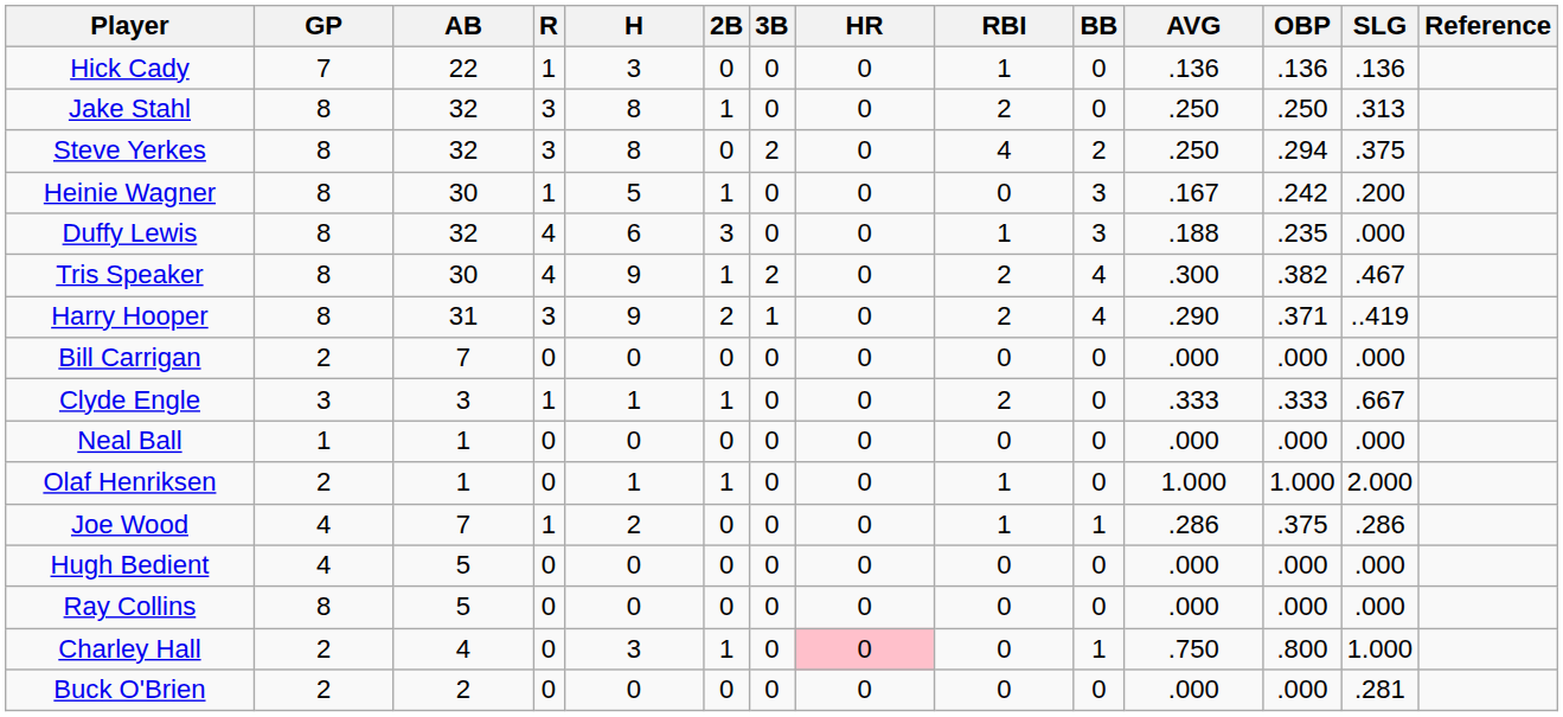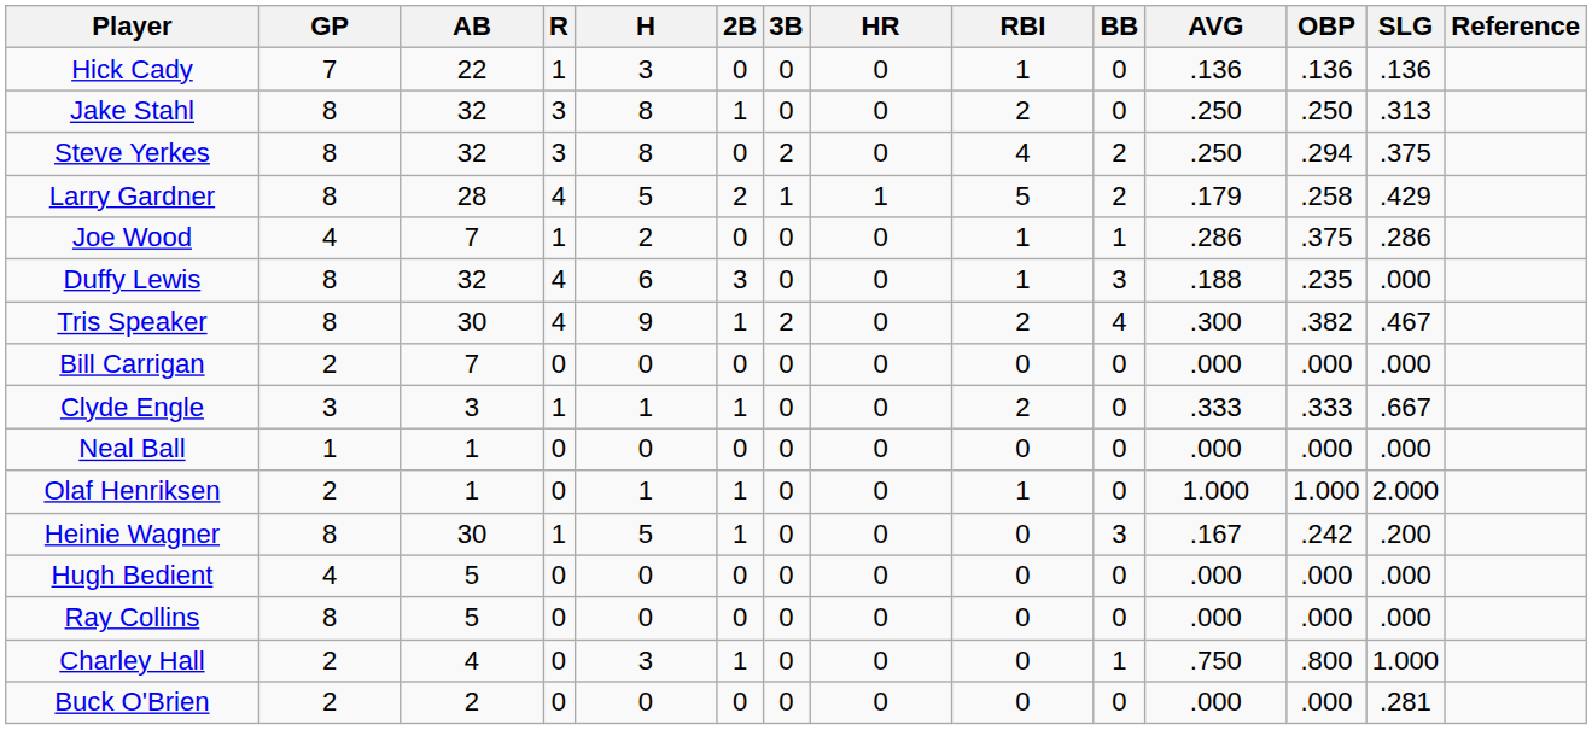 <table class="wikitable sortable" style="text-align:center">
 <tr>
 <th width="16%">Player</th>
 <th width="9%">GP</th>
 <th width="9%">AB</th>
 <th>R</th>
 <th width="9%">H</th>
 <th>2B</th>
 <th>3B</th>
 <th width="9%">HR</th>
 <th width="9%">RBI</th>
 <th>BB</th>
 <th width="9%">AVG</th>
 <th>OBP</th>
 <th>SLG</th>
 <th>Reference</th>
 </tr>
 <tr>
 <td><a href='#'>Hick Cady</a></td>
 <td>7</td>
 <td>22</td>
 <td>1</td>
 <td>3</td>
 <td>0</td>
 <td>0</td>
 <td>0</td>
 <td>1</td>
 <td>0</td>
 <td>.136</td>
 <td>.136</td>
 <td>.136</td>
 <td></td>
 </tr>
 <tr>
 <td><a href='#'>Jake Stahl</a></td>
 <td>8</td>
 <td>32</td>
 <td>3</td>
 <td>8</td>
 <td>1</td>
 <td>0</td>
 <td>0</td>
 <td>2</td>
 <td>0</td>
 <td>.250</td>
 <td>.250</td>
 <td>.313</td>
 <td></td>
 </tr>
 <tr>
 <td><a href='#'>Steve Yerkes</a></td>
 <td>8</td>
 <td>32</td>
 <td>3</td>
 <td>8</td>
 <td>0</td>
 <td>2</td>
 <td>0</td>
 <td>4</td>
 <td>2</td>
 <td>.250</td>
 <td>.294</td>
 <td>.375</td>
 <td></td>
 </tr>
 <tr>
-<td><a href='#'>Heinie Wagner</a></td>
+<td><a href='#'>Larry Gardner</a></td>
 <td>8</td>
-<td>30</td>
+<td>28</td>
+<td>4</td>
+<td>5</td>
+<td>2</td>
+<td>1</td>
 <td>1</td>
 <td>5</td>
+<td>2</td>
+<td>.179</td>
+<td>.258</td>
+<td>.429</td>
+<td></td>
+</tr>
+<tr>
+<td><a href='#'>Joe Wood</a></td>
+<td>4</td>
+<td>7</td>
 <td>1</td>
+<td>2</td>
 <td>0</td>
 <td>0</td>
 <td>0</td>
-<td>3</td>
-<td>.167</td>
-<td>.242</td>
-<td>.200</td>
+<td>1</td>
+<td>1</td>
+<td>.286</td>
+<td>.375</td>
+<td>.286</td>
 <td></td>
 </tr>
 <tr>
 <td><a href='#'>Duffy Lewis</a></td>
 <td>8</td>
 <td>32</td>
 <td>4</td>
 <td>6</td>
 <td>3</td>
 <td>0</td>
 <td>0</td>
 <td>1</td>
 <td>3</td>
 <td>.188</td>
 <td>.235</td>
 <td>.000</td>
 <td></td>
 </tr>
 <tr>
 <td><a href='#'>Tris Speaker</a></td>
 <td>8</td>
 <td>30</td>
 <td>4</td>
 <td>9</td>
 <td>1</td>
 <td>2</td>
 <td>0</td>
 <td>2</td>
 <td>4</td>
 <td>.300</td>
 <td>.382</td>
 <td>.467</td>
-<td></td>
-</tr>
-<tr>
-<td><a href='#'>Harry Hooper</a></td>
-<td>8</td>
-<td>31</td>
-<td>3</td>
-<td>9</td>
-<td>2</td>
-<td>1</td>
-<td>0</td>
-<td>2</td>
-<td>4</td>
-<td>.290</td>
-<td>.371</td>
-<td>..419</td>
 <td></td>
 </tr>
 <tr>
 <td><a href='#'>Bill Carrigan</a></td>
 <td>2</td>
 <td>7</td>
 <td>0</td>
 <td>0</td>
 <td>0</td>
 <td>0</td>
 <td>0</td>
 <td>0</td>
 <td>0</td>
 <td>.000</td>
 <td>.000</td>
 <td>.000</td>
 <td></td>
 </tr>
 <tr>
 <td><a href='#'>Clyde Engle</a></td>
 <td>3</td>
 <td>3</td>
 <td>1</td>
 <td>1</td>
 <td>1</td>
 <td>0</td>
 <td>0</td>
 <td>2</td>
 <td>0</td>
 <td>.333</td>
 <td>.333</td>
 <td>.667</td>
 <td></td>
 </tr>
 <tr>
 <td><a href='#'>Neal Ball</a></td>
 <td>1</td>
 <td>1</td>
 <td>0</td>
 <td>0</td>
 <td>0</td>
 <td>0</td>
 <td>0</td>
 <td>0</td>
 <td>0</td>
 <td>.000</td>
 <td>.000</td>
 <td>.000</td>
 <td></td>
 </tr>
 <tr>
 <td><a href='#'>Olaf Henriksen</a></td>
 <td>2</td>
 <td>1</td>
 <td>0</td>
 <td>1</td>
 <td>1</td>
 <td>0</td>
 <td>0</td>
 <td>1</td>
 <td>0</td>
 <td>1.000</td>
 <td>1.000</td>
 <td>2.000</td>
 <td></td>
 </tr>
 <tr>
-<td><a href='#'>Joe Wood</a></td>
-<td>4</td>
-<td>7</td>
+<td><a href='#'>Heinie Wagner</a></td>
+<td>8</td>
+<td>30</td>
 <td>1</td>
-<td>2</td>
+<td>5</td>
+<td>1</td>
 <td>0</td>
 <td>0</td>
 <td>0</td>
-<td>1</td>
-<td>1</td>
-<td>.286</td>
-<td>.375</td>
-<td>.286</td>
+<td>3</td>
+<td>.167</td>
+<td>.242</td>
+<td>.200</td>
 <td></td>
 </tr>
 <tr>
 <td><a href='#'>Hugh Bedient</a></td>
 <td>4</td>
 <td>5</td>
 <td>0</td>
 <td>0</td>
 <td>0</td>
 <td>0</td>
 <td>0</td>
 <td>0</td>
 <td>0</td>
 <td>.000</td>
 <td>.000</td>
 <td>.000</td>
 <td></td>
 </tr>
 <tr>
 <td><a href='#'>Ray Collins</a></td>
 <td>8</td>
 <td>5</td>
 <td>0</td>
 <td>0</td>
 <td>0</td>
 <td>0</td>
 <td>0</td>
 <td>0</td>
 <td>0</td>
 <td>.000</td>
 <td>.000</td>
 <td>.000</td>
 <td></td>
 </tr>
 <tr>
 <td><a href='#'>Charley Hall</a></td>
 <td>2</td>
 <td>4</td>
 <td>0</td>
 <td>3</td>
 <td>1</td>
 <td>0</td>
-<td style="background: pink;">0</td>
+<td>0</td>
 <td>0</td>
 <td>1</td>
 <td>.750</td>
 <td>.800</td>
 <td>1.000</td>
 <td></td>
 </tr>
 <tr>
 <td><a href='#'>Buck O'Brien</a></td>
 <td>2</td>
 <td>2</td>
 <td>0</td>
 <td>0</td>
 <td>0</td>
 <td>0</td>
 <td>0</td>
 <td>0</td>
 <td>0</td>
 <td>.000</td>
 <td>.000</td>
 <td>.281</td>
 <td></td>
 </tr>
 </table>
